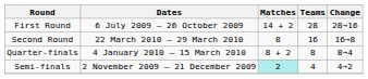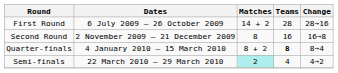 <table class="wikitable">
 <tr>
 <th>Round</th>
 <th>Dates</th>
 <th>Matches</th>
 <th>Teams</th>
 <th>Change</th>
 </tr>
 <tr align=center>
 <td>First Round</td>
 <td>6 July 2009 – 26 October 2009</td>
 <td>14 + 2</td>
 <td>28</td>
 <td>28→16</td>
 </tr>
 <tr align=center>
 <td>Second Round</td>
-<td>22 March 2010 – 29 March 2010</td>
+<td>2 November 2009 – 21 December 2009</td>
 <td>8</td>
 <td>16</td>
 <td>16→8</td>
 </tr>
 <tr align=center>
 <td>Quarter-finals</td>
 <td>4 January 2010 – 15 March 2010</td>
 <td>8 + 2</td>
-<td>8</td>
+<td><strong>8</strong></td>
 <td>8→4</td>
 </tr>
 <tr align=center>
 <td>Semi-finals</td>
-<td>2 November 2009 – 21 December 2009</td>
+<td>22 March 2010 – 29 March 2010</td>
 <td style="background: paleturquoise;">2</td>
 <td>4</td>
 <td>4→2</td>
 </tr>
 <tr align=center>
 </tr>
 <tr final || 5 April 2010 || 1 || 2 || 2→1>
 </tr>
 <tr align=center>
 </tr>
 </table>
